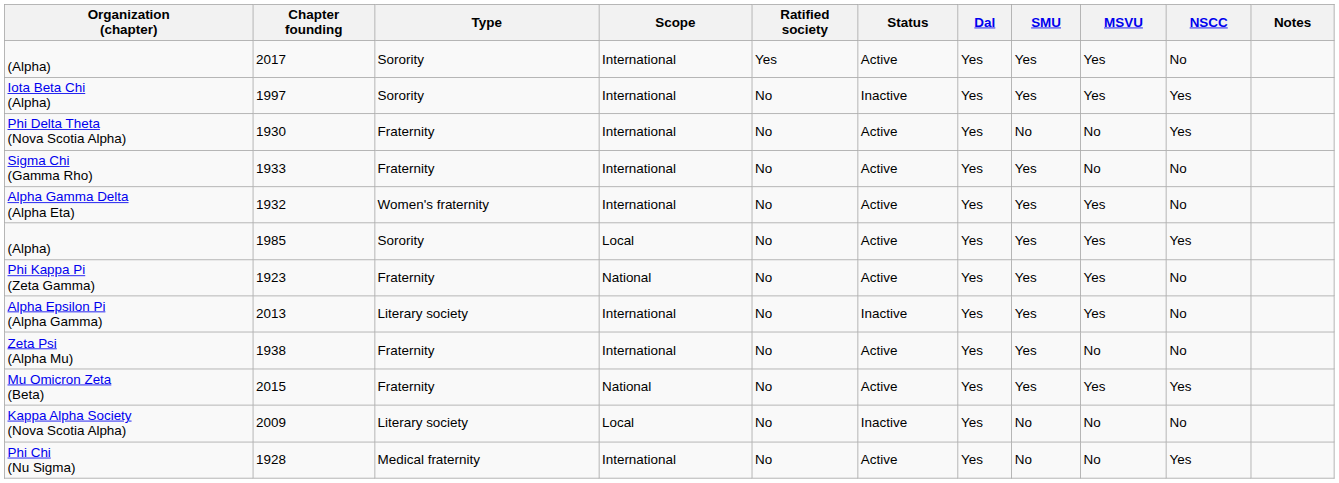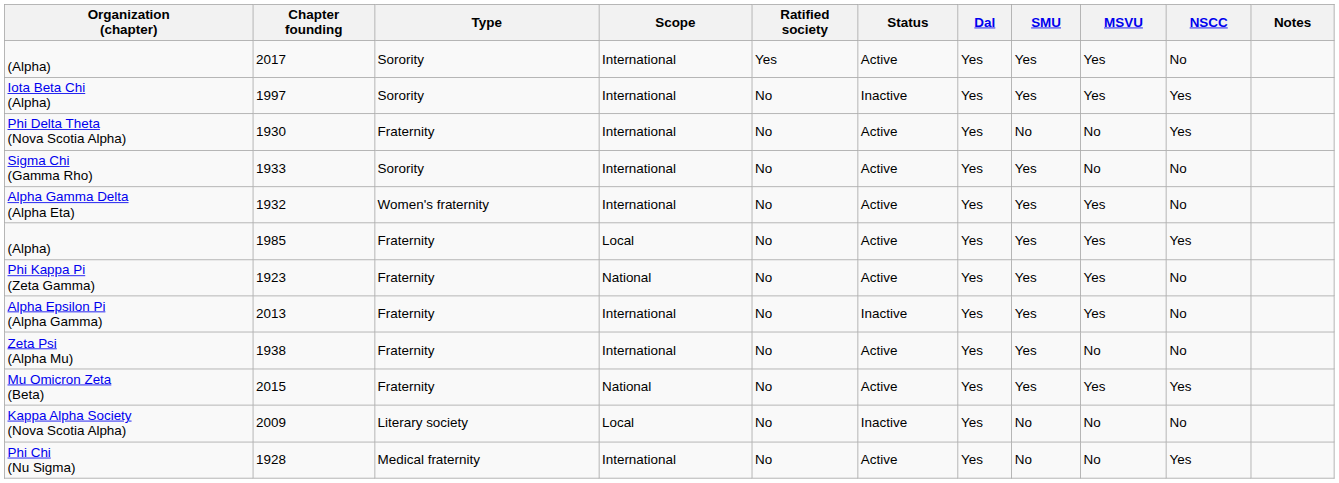 <table class="wikitable sortable" style="width:100%;">
 <tr>
 <th>Organization<br>(chapter)</th>
 <th>Chapter<br>founding</th>
 <th>Type</th>
 <th>Scope</th>
 <th>Ratified<br>society</th>
 <th>Status</th>
 <th><a href='#'>Dal</a></th>
 <th><a href='#'>SMU</a></th>
 <th><a href='#'>MSVU</a></th>
 <th><a href='#'>NSCC</a></th>
 <th>Notes</th>
 </tr>
 <tr>
 <td><br>(Alpha)</td>
 <td>2017</td>
 <td>Sorority</td>
 <td>International</td>
 <td>Yes</td>
 <td>Active</td>
 <td>Yes</td>
 <td>Yes</td>
 <td>Yes</td>
 <td>No</td>
 <td></td>
 </tr>
 <tr>
 <td><a href='#'>Iota Beta Chi</a><br>(Alpha)</td>
 <td>1997</td>
 <td>Sorority</td>
 <td>International</td>
 <td>No</td>
 <td>Inactive</td>
 <td>Yes</td>
 <td>Yes</td>
 <td>Yes</td>
 <td>Yes</td>
 <td></td>
 </tr>
 <tr>
 <td><a href='#'>Phi Delta Theta</a><br>(Nova Scotia Alpha)</td>
 <td>1930</td>
 <td>Fraternity</td>
 <td>International</td>
 <td>No</td>
 <td>Active</td>
 <td>Yes</td>
 <td>No</td>
 <td>No</td>
 <td>Yes</td>
 <td></td>
 </tr>
 <tr>
 <td><a href='#'>Sigma Chi</a><br>(Gamma Rho)</td>
 <td>1933</td>
-<td>Fraternity</td>
+<td>Sorority</td>
 <td>International</td>
 <td>No</td>
 <td>Active</td>
 <td>Yes</td>
 <td>Yes</td>
 <td>No</td>
 <td>No</td>
 <td></td>
 </tr>
 <tr>
 <td><a href='#'>Alpha Gamma Delta</a><br>(Alpha Eta)</td>
 <td>1932</td>
 <td>Women's fraternity</td>
 <td>International</td>
 <td>No</td>
 <td>Active</td>
 <td>Yes</td>
 <td>Yes</td>
 <td>Yes</td>
 <td>No</td>
 <td></td>
 </tr>
 <tr>
 <td><br>(Alpha)</td>
 <td>1985</td>
-<td>Sorority</td>
+<td>Fraternity</td>
 <td>Local</td>
 <td>No</td>
 <td>Active</td>
 <td>Yes</td>
 <td>Yes</td>
 <td>Yes</td>
 <td>Yes</td>
 <td></td>
 </tr>
 <tr>
 <td><a href='#'>Phi Kappa Pi</a><br>(Zeta Gamma)</td>
 <td>1923</td>
 <td>Fraternity</td>
 <td>National</td>
 <td>No</td>
 <td>Active</td>
 <td>Yes</td>
 <td>Yes</td>
 <td>Yes</td>
 <td>No</td>
 <td></td>
 </tr>
 <tr>
 <td><a href='#'>Alpha Epsilon Pi</a><br>(Alpha Gamma)</td>
 <td>2013</td>
-<td>Literary society</td>
+<td>Fraternity</td>
 <td>International</td>
 <td>No</td>
 <td>Inactive</td>
 <td>Yes</td>
 <td>Yes</td>
 <td>Yes</td>
 <td>No</td>
 <td></td>
 </tr>
 <tr>
 <td><a href='#'>Zeta Psi</a><br>(Alpha Mu)</td>
 <td>1938</td>
 <td>Fraternity</td>
 <td>International</td>
 <td>No</td>
 <td>Active</td>
 <td>Yes</td>
 <td>Yes</td>
 <td>No</td>
 <td>No</td>
 <td></td>
 </tr>
 <tr>
 <td><a href='#'>Mu Omicron Zeta</a><br>(Beta)</td>
 <td>2015</td>
 <td>Fraternity</td>
 <td>National</td>
 <td>No</td>
 <td>Active</td>
 <td>Yes</td>
 <td>Yes</td>
 <td>Yes</td>
 <td>Yes</td>
 <td></td>
 </tr>
 <tr>
 <td><a href='#'>Kappa Alpha Society</a><br>(Nova Scotia Alpha)</td>
 <td>2009</td>
 <td>Literary society</td>
 <td>Local</td>
 <td>No</td>
 <td>Inactive</td>
 <td>Yes</td>
 <td>No</td>
 <td>No</td>
 <td>No</td>
 <td></td>
 </tr>
 <tr>
 <td><a href='#'>Phi Chi</a><br>(Nu Sigma)</td>
 <td>1928</td>
 <td>Medical fraternity</td>
 <td>International</td>
 <td>No</td>
 <td>Active</td>
 <td>Yes</td>
 <td>No</td>
 <td>No</td>
 <td>Yes</td>
 <td></td>
 </tr>
 </table>
